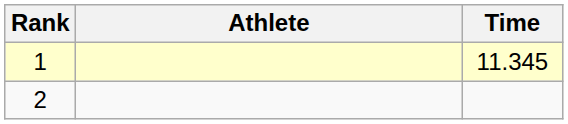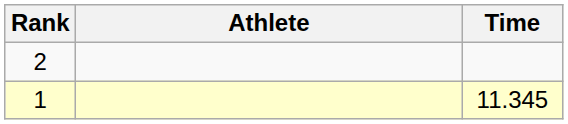 <table class=wikitable style="text-align:center">
 <tr>
 <th width=40>Rank</th>
 <th width=250>Athlete</th>
 <th width=60>Time</th>
 </tr>
+<tr>
+<td>2</td>
+<td align=left></td>
+<td></td>
+</tr>
 <tr bgcolor=ffffcc>
 <td>1</td>
 <td align=left></td>
 <td>11.345</td>
 </tr>
-<tr>
-<td>2</td>
-<td align=left></td>
-<td></td>
-</tr>
 </table>
